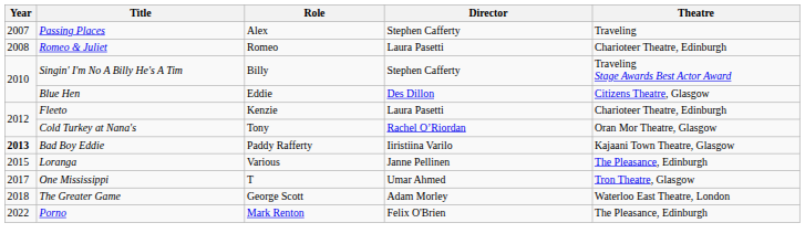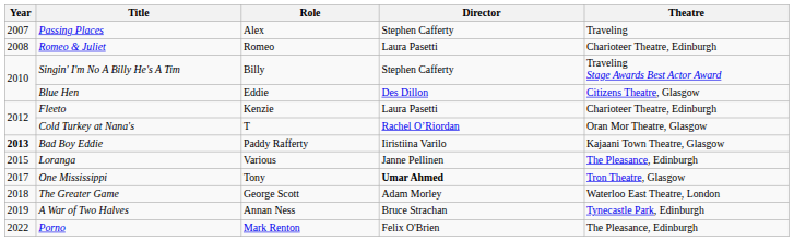 <table class="wikitable">
 <tr>
 <th scope="col" width="40">Year</th>
 <th scope="col" width="300">Title</th>
 <th scope="col" width="200">Role</th>
 <th scope="col" width="300">Director</th>
 <th scope="col" width="300">Theatre</th>
 </tr>
 <tr>
 <td>2007</td>
 <td><em><a href='#'>Passing Places</a></em></td>
 <td>Alex</td>
 <td>Stephen Cafferty</td>
 <td>Traveling</td>
 </tr>
 <tr>
 <td>2008</td>
 <td><em><a href='#'>Romeo & Juliet</a></em></td>
 <td>Romeo</td>
 <td>Laura Pasetti</td>
 <td>Charioteer Theatre, Edinburgh</td>
 </tr>
 <tr>
 <td rowspan="2">2010</td>
 <td><em>Singin' I'm No A Billy He's A Tim</em></td>
 <td>Billy</td>
 <td>Stephen Cafferty</td>
 <td>Traveling<br><em><a href='#'>Stage Awards Best Actor Award</a></em></td>
 </tr>
 <tr>
 <td><em>Blue Hen</em></td>
 <td>Eddie</td>
 <td><a href='#'>Des Dillon</a></td>
 <td><a href='#'>Citizens Theatre</a>, Glasgow</td>
 </tr>
 <tr>
 <td rowspan="2">2012</td>
 <td><em>Fleeto</em></td>
 <td>Kenzie</td>
 <td>Laura Pasetti</td>
 <td>Charioteer Theatre, Edinburgh</td>
 </tr>
 <tr>
 <td><em>Cold Turkey at Nana's</em></td>
-<td>Tony</td>
+<td>T</td>
 <td><a href='#'>Rachel O’Riordan</a></td>
 <td>Oran Mor Theatre, Glasgow</td>
 </tr>
 <tr>
 <td><strong>2013</strong></td>
 <td><em>Bad Boy Eddie</em></td>
 <td>Paddy Rafferty</td>
 <td>Iiristiina Varilo</td>
 <td>Kajaani Town Theatre, Glasgow</td>
 </tr>
 <tr>
 <td>2015</td>
 <td><em>Loranga</em></td>
 <td>Various</td>
 <td>Janne Pellinen</td>
 <td><a href='#'>The Pleasance</a>, Edinburgh</td>
 </tr>
 <tr>
 <td>2017</td>
 <td><em>One Mississippi</em></td>
-<td>T</td>
-<td>Umar Ahmed</td>
+<td>Tony</td>
+<td><strong>Umar Ahmed</strong></td>
 <td><a href='#'>Tron Theatre</a>, Glasgow</td>
 </tr>
 <tr>
 <td>2018</td>
 <td><em>The Greater Game</em></td>
 <td>George Scott</td>
 <td>Adam Morley</td>
 <td>Waterloo East Theatre, London</td>
 </tr>
 <tr>
+<td>2019</td>
+<td><em>A War of Two Halves</em></td>
+<td>Annan Ness</td>
+<td>Bruce Strachan</td>
+<td><a href='#'>Tynecastle Park</a>, Edinburgh</td>
+</tr>
+<tr>
 <td>2022</td>
 <td><em><a href='#'>Porno</a></em></td>
 <td><a href='#'>Mark Renton</a></td>
 <td>Felix O'Brien</td>
 <td>The Pleasance, Edinburgh</td>
 </tr>
 </table>
